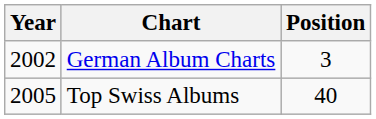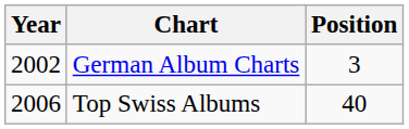 <table class="wikitable">
 <tr>
 <th align="left">Year</th>
 <th align="left">Chart</th>
 <th align="left">Position</th>
 </tr>
 <tr>
 <td align="left">2002</td>
 <td align="left"><a href='#'>German Album Charts</a></td>
 <td align="center">3</td>
 </tr>
 <tr>
-<td align="left">2005</td>
+<td align="left">2006</td>
 <td align="left">Top Swiss Albums</td>
 <td align="center">40</td>
 </tr>
 </table>
